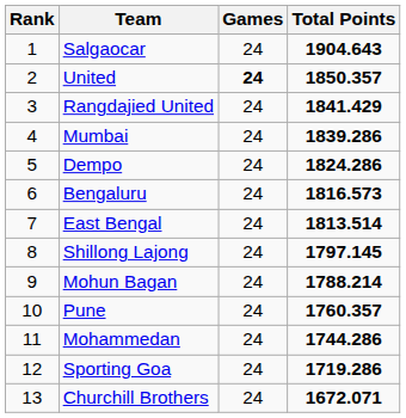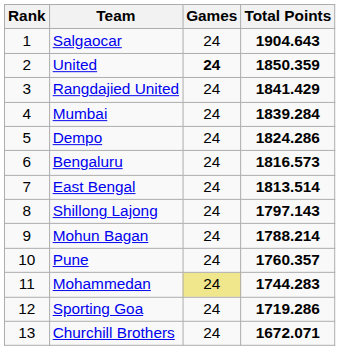 <table class="wikitable sortable">
 <tr>
 <th>Rank</th>
 <th>Team</th>
 <th>Games</th>
 <th>Total Points</th>
 </tr>
 <tr>
 <td style="text-align:center;">1</td>
 <td><a href='#'>Salgaocar</a></td>
 <td style="text-align:center;">24</td>
 <td style="text-align:center;"><strong>1904.643</strong></td>
 </tr>
 <tr>
 <td style="text-align:center;">2</td>
 <td><a href='#'>United</a></td>
 <td style="text-align:center;"><strong>24</strong></td>
-<td style="text-align:center;"><strong>1850.357</strong></td>
+<td style="text-align:center;"><strong>1850.359</strong></td>
 </tr>
 <tr>
 <td style="text-align:center;">3</td>
 <td><a href='#'>Rangdajied United</a></td>
 <td style="text-align:center;">24</td>
 <td style="text-align:center;"><strong>1841.429</strong></td>
 </tr>
 <tr>
 <td style="text-align:center;">4</td>
 <td><a href='#'>Mumbai</a></td>
 <td style="text-align:center;">24</td>
-<td style="text-align:center;"><strong>1839.286</strong></td>
+<td style="text-align:center;"><strong>1839.284</strong></td>
 </tr>
 <tr>
 <td style="text-align:center;">5</td>
 <td><a href='#'>Dempo</a></td>
 <td style="text-align:center;">24</td>
 <td style="text-align:center;"><strong>1824.286</strong></td>
 </tr>
 <tr>
 <td style="text-align:center;">6</td>
 <td><a href='#'>Bengaluru</a></td>
 <td style="text-align:center;">24</td>
 <td style="text-align:center;"><strong>1816.573</strong></td>
 </tr>
 <tr>
 <td style="text-align:center;">7</td>
 <td><a href='#'>East Bengal</a></td>
 <td style="text-align:center;">24</td>
 <td style="text-align:center;"><strong>1813.514</strong></td>
 </tr>
 <tr>
 <td style="text-align:center;">8</td>
 <td><a href='#'>Shillong Lajong</a></td>
 <td style="text-align:center;">24</td>
-<td style="text-align:center;"><strong>1797.145</strong></td>
+<td style="text-align:center;"><strong>1797.143</strong></td>
 </tr>
 <tr>
 <td style="text-align:center;">9</td>
 <td><a href='#'>Mohun Bagan</a></td>
 <td style="text-align:center;">24</td>
 <td style="text-align:center;"><strong>1788.214</strong></td>
 </tr>
 <tr>
 <td style="text-align:center;">10</td>
 <td><a href='#'>Pune</a></td>
 <td style="text-align:center;">24</td>
 <td style="text-align:center;"><strong>1760.357</strong></td>
 </tr>
 <tr>
 <td style="text-align:center;">11</td>
 <td><a href='#'>Mohammedan</a></td>
-<td style="text-align:center;">24</td>
-<td style="text-align:center;"><strong>1744.286</strong></td>
+<td style="background: khaki; text-align:center;">24</td>
+<td style="text-align:center;"><strong>1744.283</strong></td>
 </tr>
 <tr>
 <td style="text-align:center;">12</td>
 <td><a href='#'>Sporting Goa</a></td>
 <td style="text-align:center;">24</td>
 <td style="text-align:center;"><strong>1719.286</strong></td>
 </tr>
 <tr>
 <td style="text-align:center;">13</td>
 <td><a href='#'>Churchill Brothers</a></td>
 <td style="text-align:center;">24</td>
 <td style="text-align:center;"><strong>1672.071</strong></td>
 </tr>
 </table>
